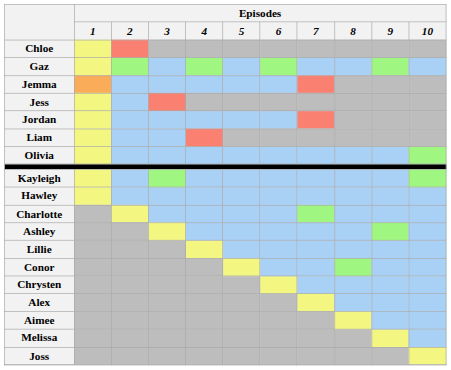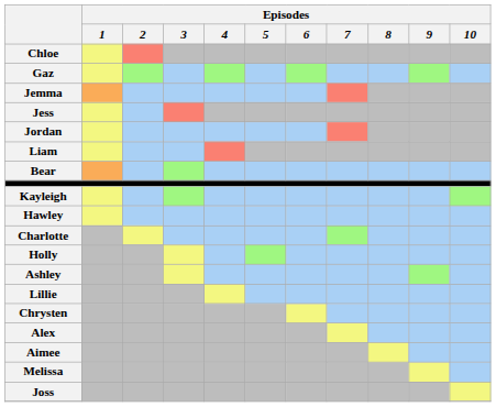 <table class="wikitable" style="text-align:center; width:50%;">
 <tr>
 <th rowspan="2" style="width:15%;"></th>
 <th colspan="10" style="text-align:center;">Episodes</th>
 </tr>
 <tr>
 <th style="text-align:center; width:8%;"><em>1</em></th>
 <th style="text-align:center; width:8%;"><em>2</em></th>
 <th style="text-align:center; width:8%;"><em>3</em></th>
 <th style="text-align:center; width:8%;"><em>4</em></th>
 <th style="text-align:center; width:8%;"><em>5</em></th>
 <th style="text-align:center; width:8%;"><em>6</em></th>
 <th style="text-align:center; width:8%;"><em>7</em></th>
 <th style="text-align:center; width:8%;"><em>8</em></th>
 <th style="text-align:center; width:8%;"><em>9</em></th>
 <th style="text-align:center; width:8%;"><em>10</em></th>
 </tr>
 <tr>
 <th>Chloe</th>
 <th style="background:#F3F781;"></th>
 <td style="background:#FA8072;"></td>
 <td style="background:#BDBDBD;"></td>
 <td style="background:#BDBDBD;"></td>
 <td style="background:#BDBDBD;"></td>
 <td style="background:#BDBDBD;"></td>
 <td style="background:#BDBDBD;"></td>
 <td style="background:#BDBDBD;"></td>
 <td style="background:#BDBDBD;"></td>
 <td style="background:#BDBDBD;"></td>
 </tr>
 <tr>
 <th>Gaz</th>
 <th style="background:#F3F781;"></th>
 <td style="background:#9FF781;"></td>
 <td style="background:#A9D0F5;"></td>
 <td style="background:#9FF781;"></td>
 <td style="background:#A9D0F5;"></td>
 <td style="background:#9FF781;"></td>
 <td style="background:#A9D0F5;"></td>
 <td style="background:#A9D0F5;"></td>
 <td style="background:#9FF781;"></td>
 <td style="background:#A9D0F5;"></td>
 </tr>
 <tr>
 <th>Jemma</th>
 <th style="background:#FAAC58;"></th>
 <td style="background:#A9D0F5;"></td>
 <td style="background:#A9D0F5;"></td>
 <td style="background:#A9D0F5;"></td>
 <td style="background:#A9D0F5;"></td>
 <td style="background:#A9D0F5;"></td>
 <td style="background:#FA8072;"></td>
 <td style="background:#BDBDBD;"></td>
 <td style="background:#BDBDBD;"></td>
 <td style="background:#BDBDBD;"></td>
 </tr>
 <tr>
 <th>Jess</th>
 <th style="background:#F3F781;"></th>
 <td style="background:#A9D0F5;"></td>
 <td style="background:#FA8072;"></td>
 <td style="background:#BDBDBD;"></td>
 <td style="background:#BDBDBD;"></td>
 <td style="background:#BDBDBD;"></td>
 <td style="background:#BDBDBD;"></td>
 <td style="background:#BDBDBD;"></td>
 <td style="background:#BDBDBD;"></td>
 <td style="background:#BDBDBD;"></td>
 </tr>
 <tr>
 <th>Jordan</th>
 <th style="background:#F3F781;"></th>
 <td style="background:#A9D0F5;"></td>
 <td style="background:#A9D0F5;"></td>
 <td style="background:#A9D0F5;"></td>
 <td style="background:#A9D0F5;"></td>
 <td style="background:#A9D0F5;"></td>
 <td style="background:#FA8072;"></td>
 <td style="background:#BDBDBD;"></td>
 <td style="background:#BDBDBD;"></td>
 <td style="background:#BDBDBD;"></td>
 </tr>
 <tr>
 <th>Liam</th>
 <th style="background:#F3F781;"></th>
 <td style="background:#A9D0F5;"></td>
 <td style="background:#A9D0F5;"></td>
 <td style="background:#FA8072;"></td>
 <td style="background:#BDBDBD;"></td>
 <td style="background:#BDBDBD;"></td>
 <td style="background:#BDBDBD;"></td>
 <td style="background:#BDBDBD;"></td>
 <td style="background:#BDBDBD;"></td>
 <td style="background:#BDBDBD;"></td>
 </tr>
 <tr>
-<th>Olivia</th>
-<th style="background:#F3F781;"></th>
+<th>Bear</th>
+<th style="background:#FAAC58;"></th>
+<td style="background:#A9D0F5;"></td>
+<td style="background:#9FF781;"></td>
 <td style="background:#A9D0F5;"></td>
 <td style="background:#A9D0F5;"></td>
 <td style="background:#A9D0F5;"></td>
 <td style="background:#A9D0F5;"></td>
 <td style="background:#A9D0F5;"></td>
 <td style="background:#A9D0F5;"></td>
 <td style="background:#A9D0F5;"></td>
-<td style="background:#A9D0F5;"></td>
-<td style="background:#9FF781;"></td>
 </tr>
 <tr>
 <th style="background:#000;" colspan="11"></th>
 </tr>
 <tr>
 <th>Kayleigh</th>
 <th style="background:#F3F781;"></th>
 <td style="background:#A9D0F5;"></td>
 <td style="background:#9FF781;"></td>
 <td style="background:#A9D0F5;"></td>
 <td style="background:#A9D0F5;"></td>
 <td style="background:#A9D0F5;"></td>
 <td style="background:#A9D0F5;"></td>
 <td style="background:#A9D0F5;"></td>
 <td style="background:#A9D0F5;"></td>
 <td style="background:#9FF781;"></td>
 </tr>
 <tr>
 <th>Hawley</th>
 <th style="background:#F3F781;"></th>
 <td style="background:#A9D0F5;"></td>
 <td style="background:#A9D0F5;"></td>
 <td style="background:#A9D0F5;"></td>
 <td style="background:#A9D0F5;"></td>
 <td style="background:#A9D0F5;"></td>
 <td style="background:#A9D0F5;"></td>
 <td style="background:#A9D0F5;"></td>
 <td style="background:#A9D0F5;"></td>
 <td style="background:#A9D0F5;"></td>
 </tr>
 <tr>
 <th>Charlotte</th>
 <th style="background:#BDBDBD;"></th>
 <td style="background:#F3F781;"></td>
 <td style="background:#A9D0F5;"></td>
 <td style="background:#A9D0F5;"></td>
 <td style="background:#A9D0F5;"></td>
 <td style="background:#A9D0F5;"></td>
 <td style="background:#9FF781;"></td>
 <td style="background:#A9D0F5;"></td>
 <td style="background:#A9D0F5;"></td>
 <td style="background:#A9D0F5;"></td>
 </tr>
 <tr>
+<th>Holly</th>
+<th style="background:#BDBDBD;"></th>
+<td style="background:#BDBDBD;"></td>
+<td style="background:#F3F781;"></td>
+<td style="background:#A9D0F5;"></td>
+<td style="background:#9FF781;"></td>
+<td style="background:#A9D0F5;"></td>
+<td style="background:#A9D0F5;"></td>
+<td style="background:#A9D0F5;"></td>
+<td style="background:#A9D0F5;"></td>
+<td style="background:#A9D0F5;"></td>
+</tr>
+<tr>
 <th>Ashley</th>
 <th style="background:#BDBDBD;"></th>
 <td style="background:#BDBDBD;"></td>
 <td style="background:#F3F781;"></td>
 <td style="background:#A9D0F5;"></td>
 <td style="background:#A9D0F5;"></td>
 <td style="background:#A9D0F5;"></td>
 <td style="background:#A9D0F5;"></td>
 <td style="background:#A9D0F5;"></td>
 <td style="background:#9FF781;"></td>
 <td style="background:#A9D0F5;"></td>
 </tr>
 <tr>
 <th>Lillie</th>
 <th style="background:#BDBDBD;"></th>
 <td style="background:#BDBDBD;"></td>
 <td style="background:#BDBDBD;"></td>
 <td style="background:#F3F781;"></td>
 <td style="background:#A9D0F5;"></td>
 <td style="background:#A9D0F5;"></td>
 <td style="background:#A9D0F5;"></td>
 <td style="background:#A9D0F5;"></td>
-<td style="background:#A9D0F5;"></td>
-<td style="background:#A9D0F5;"></td>
-</tr>
-<tr>
-<th>Conor</th>
-<th style="background:#BDBDBD;"></th>
-<td style="background:#BDBDBD;"></td>
-<td style="background:#BDBDBD;"></td>
-<td style="background:#BDBDBD;"></td>
-<td style="background:#F3F781;"></td>
-<td style="background:#A9D0F5;"></td>
-<td style="background:#A9D0F5;"></td>
-<td style="background:#9FF781;"></td>
 <td style="background:#A9D0F5;"></td>
 <td style="background:#A9D0F5;"></td>
 </tr>
 <tr>
 <th>Chrysten</th>
 <th style="background:#BDBDBD;"></th>
 <td style="background:#BDBDBD;"></td>
 <td style="background:#BDBDBD;"></td>
 <td style="background:#BDBDBD;"></td>
 <td style="background:#BDBDBD;"></td>
 <td style="background:#F3F781;"></td>
 <td style="background:#A9D0F5;"></td>
 <td style="background:#A9D0F5;"></td>
 <td style="background:#A9D0F5;"></td>
 <td style="background:#A9D0F5;"></td>
 </tr>
 <tr>
 <th>Alex</th>
 <th style="background:#BDBDBD;"></th>
 <td style="background:#BDBDBD;"></td>
 <td style="background:#BDBDBD;"></td>
 <td style="background:#BDBDBD;"></td>
 <td style="background:#BDBDBD;"></td>
 <td style="background:#BDBDBD;"></td>
 <td style="background:#F3F781;"></td>
 <td style="background:#A9D0F5;"></td>
 <td style="background:#A9D0F5;"></td>
 <td style="background:#A9D0F5;"></td>
 </tr>
 <tr>
 <th>Aimee</th>
 <th style="background:#BDBDBD;"></th>
 <td style="background:#BDBDBD;"></td>
 <td style="background:#BDBDBD;"></td>
 <td style="background:#BDBDBD;"></td>
 <td style="background:#BDBDBD;"></td>
 <td style="background:#BDBDBD;"></td>
 <td style="background:#BDBDBD;"></td>
 <td style="background:#F3F781;"></td>
 <td style="background:#A9D0F5;"></td>
 <td style="background:#A9D0F5;"></td>
 </tr>
 <tr>
 <th>Melissa</th>
 <th style="background:#BDBDBD;"></th>
 <td style="background:#BDBDBD;"></td>
 <td style="background:#BDBDBD;"></td>
 <td style="background:#BDBDBD;"></td>
 <td style="background:#BDBDBD;"></td>
 <td style="background:#BDBDBD;"></td>
 <td style="background:#BDBDBD;"></td>
 <td style="background:#BDBDBD;"></td>
 <td style="background:#F3F781;"></td>
 <td style="background:#A9D0F5;"></td>
 </tr>
 <tr>
 <th>Joss</th>
 <th style="background:#BDBDBD;"></th>
 <td style="background:#BDBDBD;"></td>
 <td style="background:#BDBDBD;"></td>
 <td style="background:#BDBDBD;"></td>
 <td style="background:#BDBDBD;"></td>
 <td style="background:#BDBDBD;"></td>
 <td style="background:#BDBDBD;"></td>
 <td style="background:#BDBDBD;"></td>
 <td style="background:#BDBDBD;"></td>
 <td style="background:#F3F781;"></td>
 </tr>
 <tr>
 </tr>
 </table>
